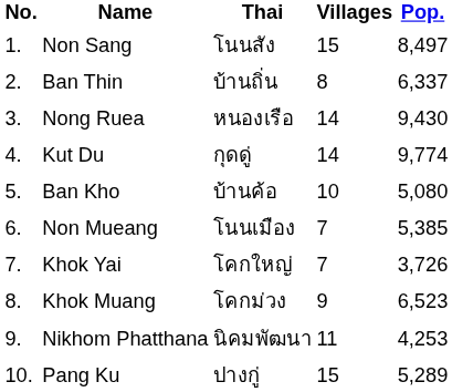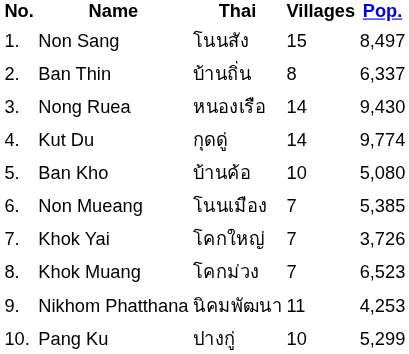 <table>
 <tr>
 <th>No.</th>
 <th>Name</th>
 <th>Thai</th>
 <th>Villages</th>
 <th><a href='#'>Pop.</a></th>
 </tr>
 <tr>
 <td>1.</td>
 <td>Non Sang</td>
 <td>โนนสัง</td>
 <td>15</td>
 <td>8,497</td>
 </tr>
 <tr>
 <td>2.</td>
 <td>Ban Thin</td>
 <td>บ้านถิ่น</td>
 <td>8</td>
 <td>6,337</td>
 </tr>
 <tr>
 <td>3.</td>
 <td>Nong Ruea</td>
 <td>หนองเรือ</td>
 <td>14</td>
 <td>9,430</td>
 </tr>
 <tr>
 <td>4.</td>
 <td>Kut Du</td>
 <td>กุดดู่</td>
 <td>14</td>
 <td>9,774</td>
 </tr>
 <tr>
 <td>5.</td>
 <td>Ban Kho</td>
 <td>บ้านค้อ</td>
 <td>10</td>
 <td>5,080</td>
 </tr>
 <tr>
 <td>6.</td>
 <td>Non Mueang</td>
 <td>โนนเมือง</td>
 <td>7</td>
 <td>5,385</td>
 </tr>
 <tr>
 <td>7.</td>
 <td>Khok Yai</td>
 <td>โคกใหญ่</td>
 <td>7</td>
 <td>3,726</td>
 </tr>
 <tr>
 <td>8.</td>
 <td>Khok Muang</td>
 <td>โคกม่วง</td>
-<td>9</td>
+<td>7</td>
 <td>6,523</td>
 </tr>
 <tr>
 <td>9.</td>
 <td>Nikhom Phatthana</td>
 <td>นิคมพัฒนา</td>
 <td>11</td>
 <td>4,253</td>
 </tr>
 <tr>
 <td>10.</td>
 <td>Pang Ku</td>
 <td>ปางกู่</td>
-<td>15</td>
-<td>5,289</td>
+<td>10</td>
+<td>5,299</td>
 </tr>
 </table>
